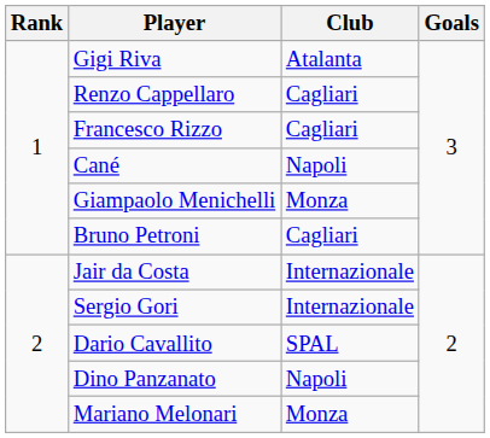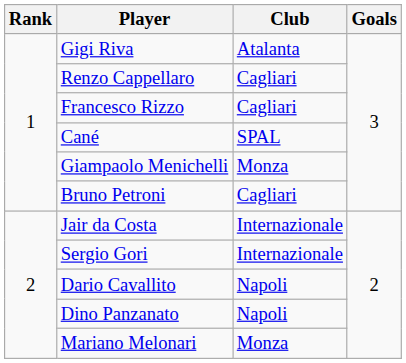 <table class="wikitable sortable" style="text-align:center">
 <tr>
 <th>Rank</th>
 <th>Player</th>
 <th>Club</th>
 <th>Goals</th>
 </tr>
 <tr>
 <td rowspan="6">1</td>
 <td align="left"><strong></strong> <a href='#'>Gigi Riva</a></td>
 <td align="left"><a href='#'>Atalanta</a></td>
 <td rowspan="6">3</td>
 </tr>
 <tr>
 <td align="left"><strong></strong> <a href='#'>Renzo Cappellaro</a></td>
 <td align="left"><a href='#'>Cagliari</a></td>
 </tr>
 <tr>
 <td align="left"><strong></strong> <a href='#'>Francesco Rizzo</a></td>
 <td align="left"><a href='#'>Cagliari</a></td>
 </tr>
 <tr>
 <td align="left"><strong></strong> <a href='#'>Cané</a></td>
-<td align="left"><a href='#'>Napoli</a></td>
+<td align="left"><a href='#'>SPAL</a></td>
 </tr>
 <tr>
 <td align="left"><strong></strong> <a href='#'>Giampaolo Menichelli</a></td>
 <td align="left"><a href='#'>Monza</a></td>
 </tr>
 <tr>
 <td align="left"><strong></strong> <a href='#'>Bruno Petroni</a></td>
 <td align="left"><a href='#'>Cagliari</a></td>
 </tr>
 <tr>
 <td rowspan="5">2</td>
 <td align="left"><strong></strong> <a href='#'>Jair da Costa</a></td>
 <td align="left"><a href='#'>Internazionale</a></td>
 <td rowspan="5">2</td>
 </tr>
 <tr>
 <td align="left"><strong></strong> <a href='#'>Sergio Gori</a></td>
 <td align="left"><a href='#'>Internazionale</a></td>
 </tr>
 <tr>
 <td align="left"><strong></strong> <a href='#'>Dario Cavallito</a></td>
-<td align="left"><a href='#'>SPAL</a></td>
+<td align="left"><a href='#'>Napoli</a></td>
 </tr>
 <tr>
 <td align="left"><strong></strong> <a href='#'>Dino Panzanato</a></td>
 <td align="left"><a href='#'>Napoli</a></td>
 </tr>
 <tr>
 <td align="left"><strong></strong> <a href='#'>Mariano Melonari</a></td>
 <td align="left"><a href='#'>Monza</a></td>
 </tr>
 </table>
